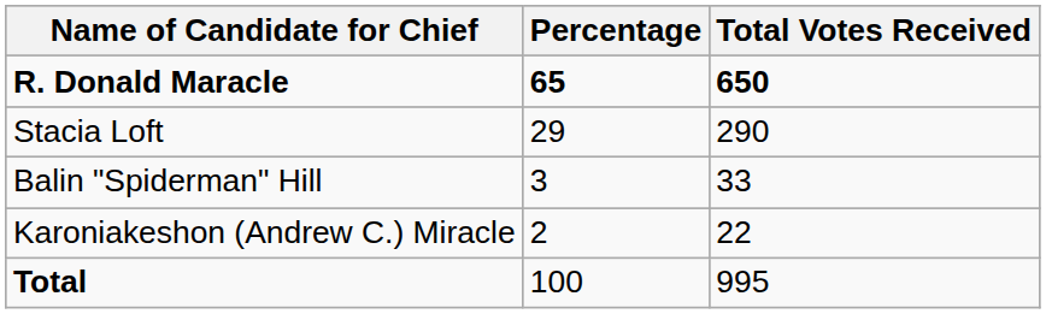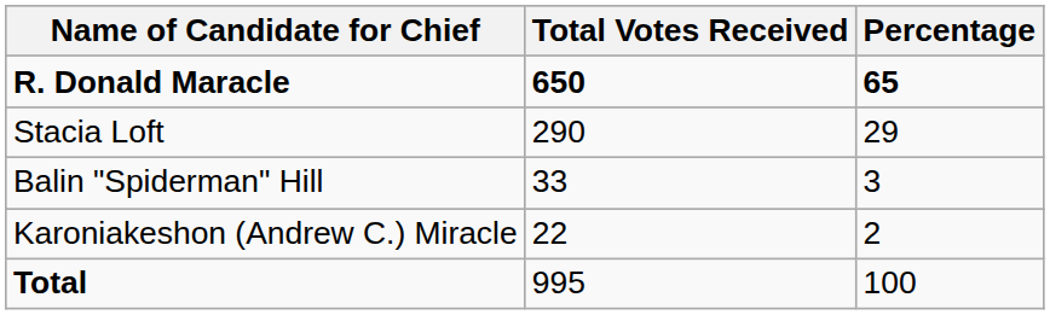 <table class="wikitable">
 <tr>
 <th>Name of Candidate for Chief</th>
+<th>Total Votes Received</th>
 <th>Percentage</th>
-<th>Total Votes Received</th>
 </tr>
 <tr>
 <td><strong>R. Donald Maracle</strong></td>
+<td><strong>650</strong></td>
 <td><strong>65</strong></td>
-<td><strong>650</strong></td>
 </tr>
 <tr>
 <td>Stacia Loft</td>
+<td>290</td>
 <td>29</td>
-<td>290</td>
 </tr>
 <tr>
 <td>Balin "Spiderman" Hill</td>
+<td>33</td>
 <td>3</td>
-<td>33</td>
 </tr>
 <tr>
 <td>Karoniakeshon (Andrew C.) Miracle</td>
+<td>22</td>
 <td>2</td>
-<td>22</td>
 </tr>
 <tr>
 <td><strong>Total</strong></td>
+<td>995</td>
 <td>100</td>
-<td>995</td>
 </tr>
 </table>
